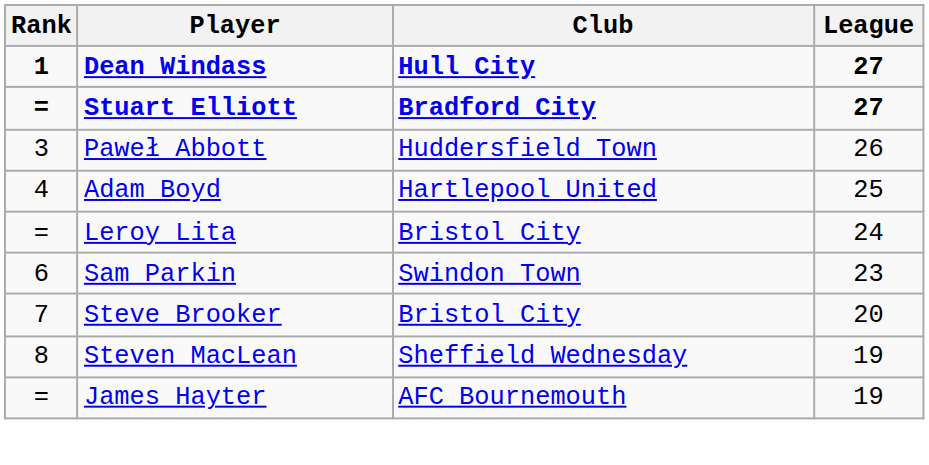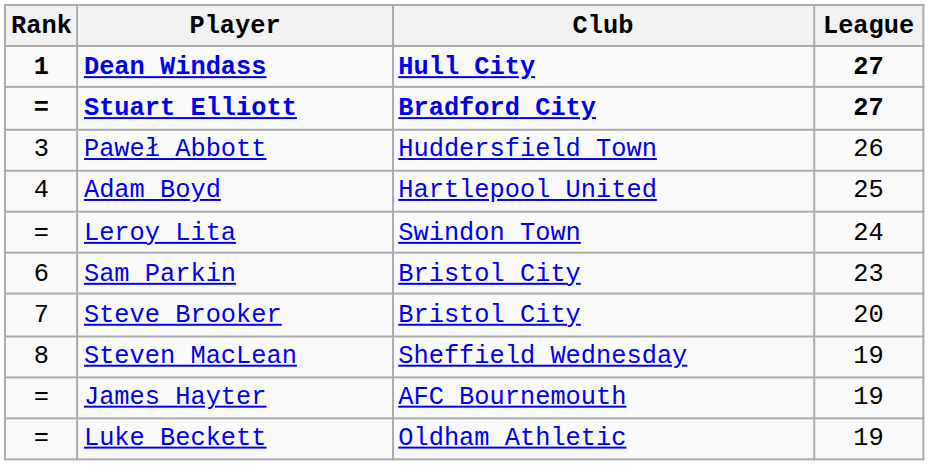 <table class="wikitable" style="text-align: center;">
 <tr>
 <th width=20>Rank</th>
 <th width=155>Player</th>
 <th width=210>Club</th>
 <th width=50>League</th>
 </tr>
 <tr>
 <td><strong>1</strong></td>
 <td align=left><strong> <a href='#'>Dean Windass</a> </strong></td>
 <td align=left><strong> <a href='#'>Hull City</a> </strong></td>
 <td><strong>27</strong></td>
 </tr>
 <tr>
 <td><strong>=</strong></td>
 <td align=left><strong> <a href='#'>Stuart Elliott</a> </strong></td>
 <td align=left><strong> <a href='#'>Bradford City</a> </strong></td>
 <td><strong>27</strong></td>
 </tr>
 <tr>
 <td>3</td>
 <td align=left><a href='#'>Paweł Abbott</a></td>
 <td align=left><a href='#'>Huddersfield Town</a></td>
 <td>26</td>
 </tr>
 <tr>
 <td>4</td>
 <td align=left><a href='#'>Adam Boyd</a></td>
 <td align=left><a href='#'>Hartlepool United</a></td>
 <td>25</td>
 </tr>
 <tr>
 <td>=</td>
 <td align=left><a href='#'>Leroy Lita</a></td>
-<td align=left><a href='#'>Bristol City</a></td>
+<td align=left><a href='#'>Swindon Town</a></td>
 <td>24</td>
 </tr>
 <tr>
 <td>6</td>
 <td align=left><a href='#'>Sam Parkin</a></td>
-<td align=left><a href='#'>Swindon Town</a></td>
+<td align=left><a href='#'>Bristol City</a></td>
 <td>23</td>
 </tr>
 <tr>
 <td>7</td>
 <td align=left><a href='#'>Steve Brooker</a></td>
 <td align=left><a href='#'>Bristol City</a></td>
 <td>20</td>
 </tr>
 <tr>
 <td>8</td>
 <td align=left><a href='#'>Steven MacLean</a></td>
 <td align=left><a href='#'>Sheffield Wednesday</a></td>
 <td>19</td>
 </tr>
 <tr>
 <td>=</td>
 <td align=left><a href='#'>James Hayter</a></td>
 <td align=left><a href='#'>AFC Bournemouth</a></td>
 <td>19</td>
 </tr>
+<tr>
+<td>=</td>
+<td align=left><a href='#'>Luke Beckett</a></td>
+<td align=left><a href='#'>Oldham Athletic</a></td>
+<td>19</td>
+</tr>
 </table>
